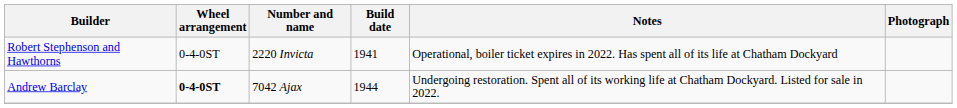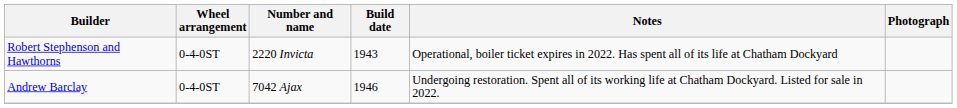 <table class="wikitable">
 <tr>
 <th>Builder</th>
 <th>Wheel<br>arrangement</th>
 <th>Number and name</th>
 <th>Build date</th>
 <th>Notes</th>
 <th>Photograph</th>
 </tr>
 <tr>
 <td><a href='#'>Robert Stephenson and Hawthorns</a></td>
 <td>0-4-0ST</td>
 <td>2220 <em>Invicta</em></td>
-<td>1941</td>
+<td>1943</td>
 <td>Operational, boiler ticket expires in 2022. Has spent all of its life at Chatham Dockyard</td>
 <td></td>
 </tr>
 <tr>
 <td><a href='#'>Andrew Barclay</a></td>
-<td><strong>0-4-0ST</strong></td>
+<td>0-4-0ST</td>
 <td>7042 <em>Ajax</em></td>
-<td>1944</td>
+<td>1946</td>
 <td>Undergoing restoration. Spent all of its working life at Chatham Dockyard. Listed for sale in 2022.</td>
 <td></td>
 </tr>
 <tr>
 </tr>
 </table>
